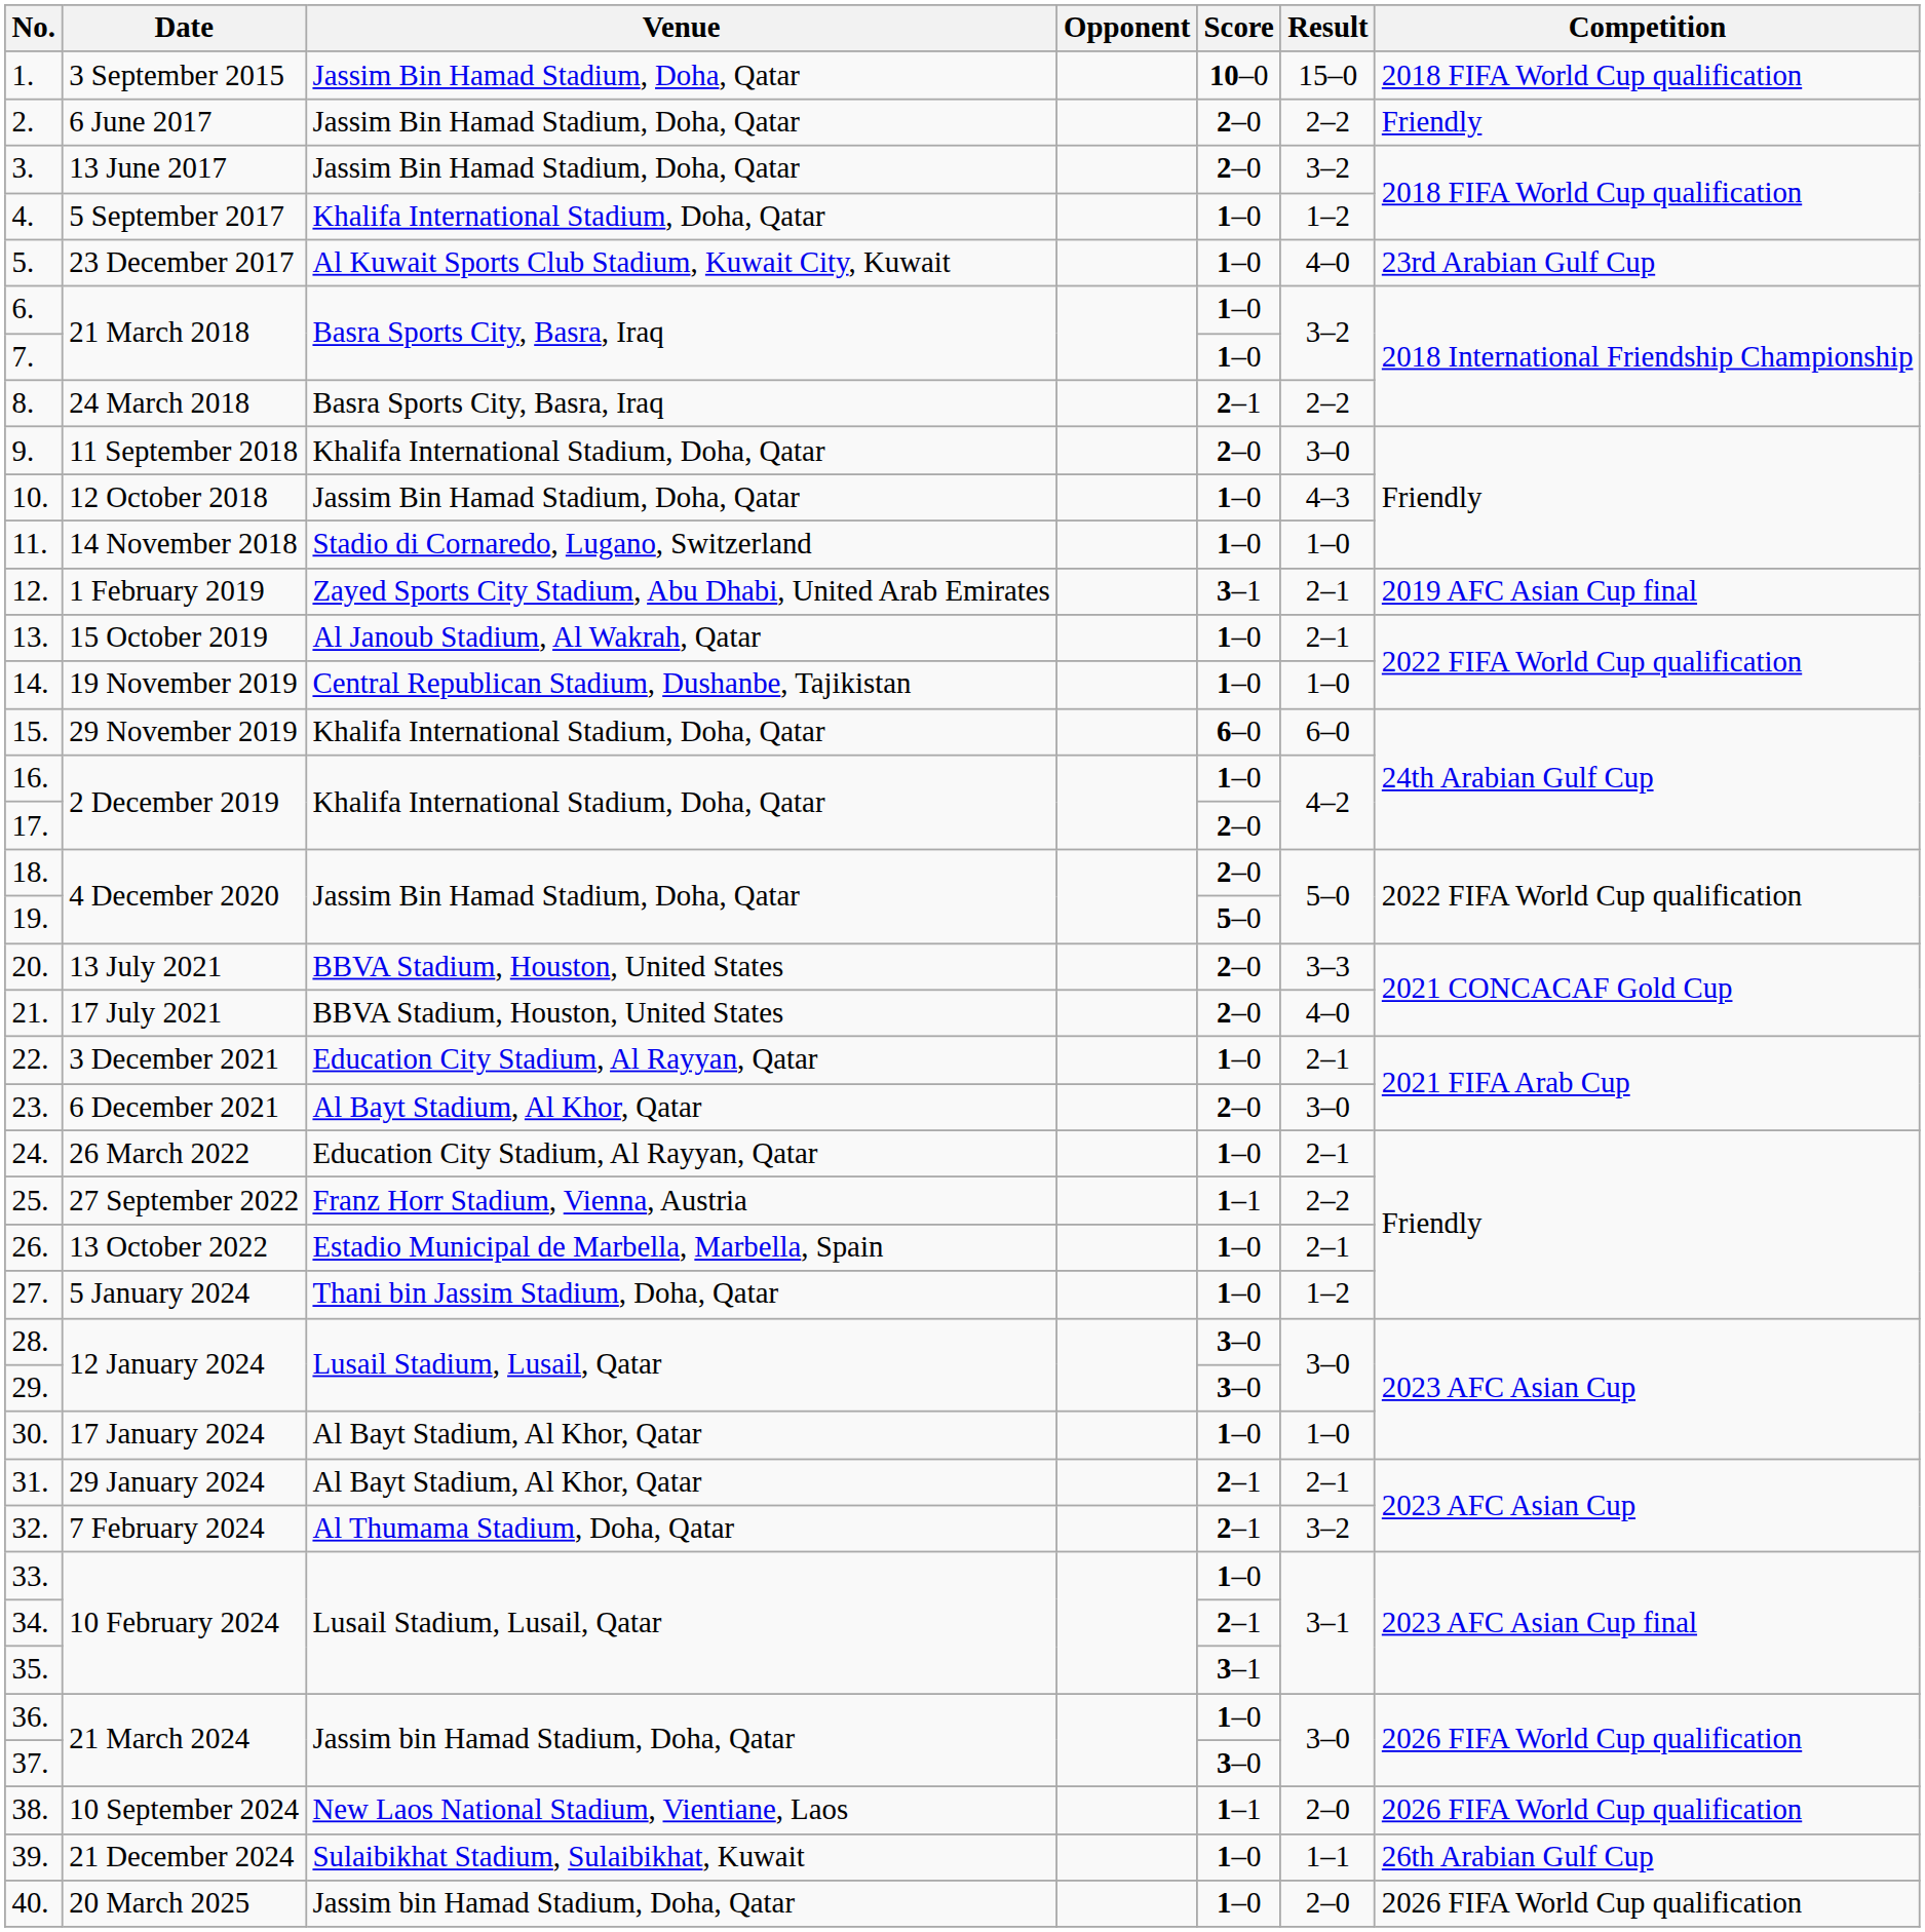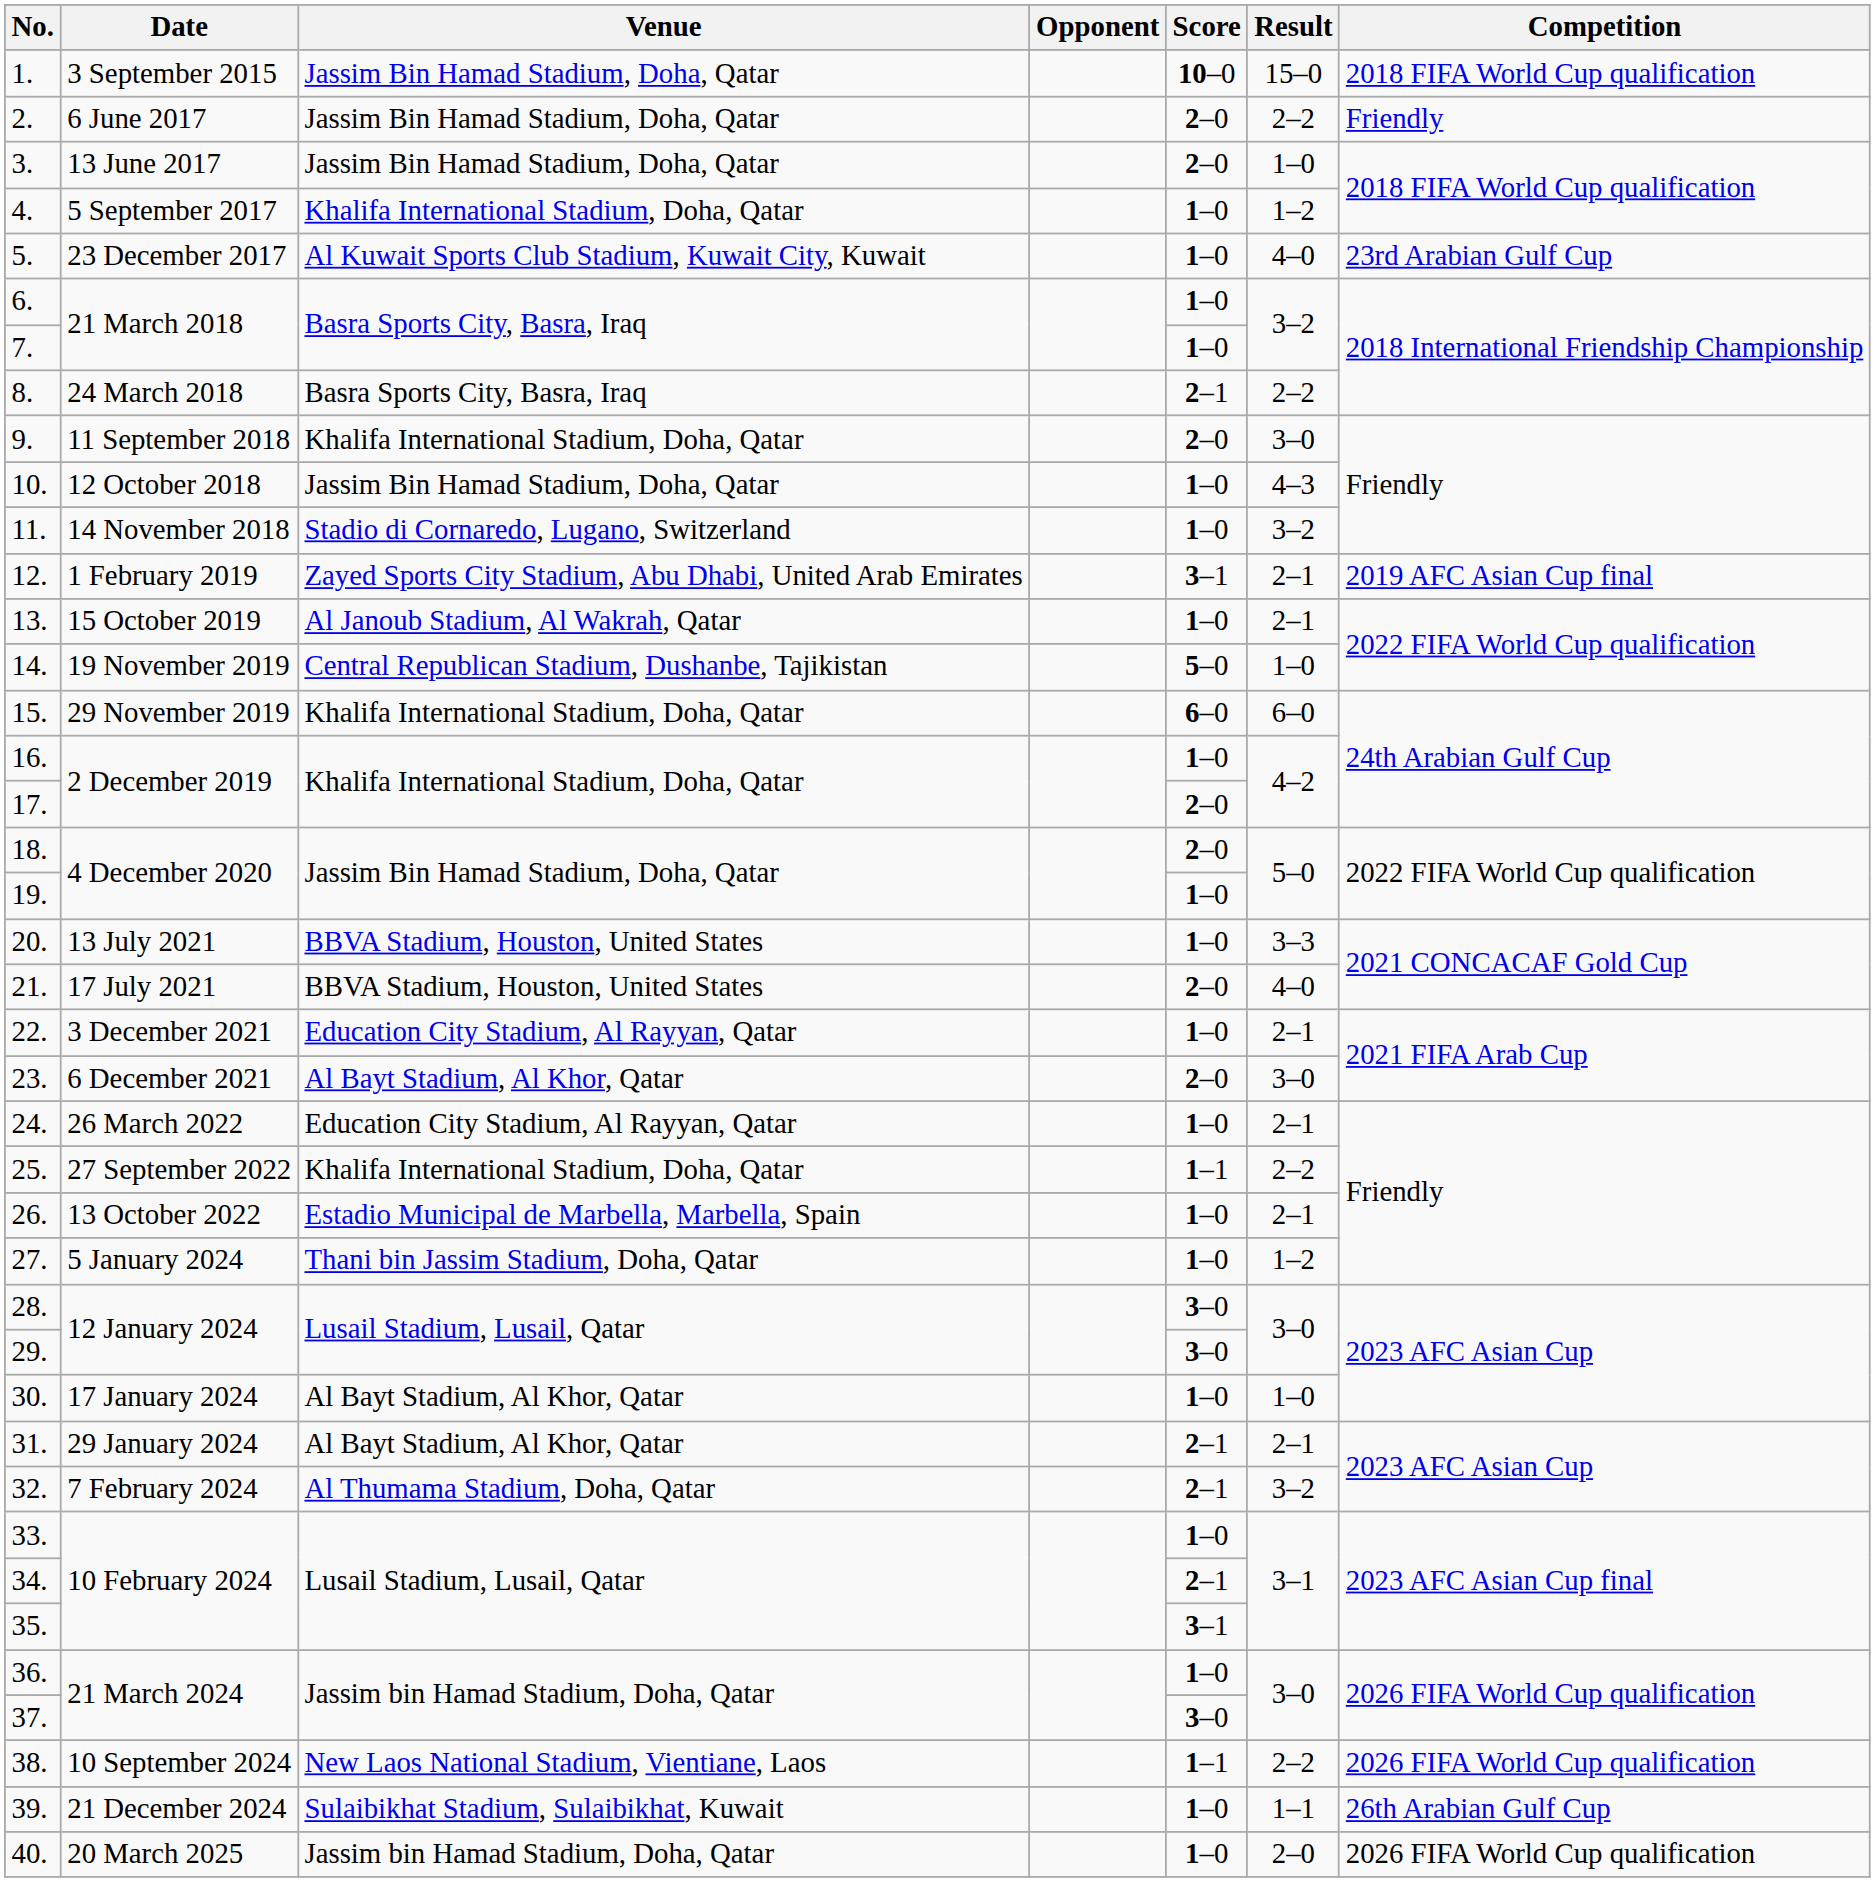 <table class="wikitable plainrowheaders sortable">
 <tr>
 <th>No.</th>
 <th>Date</th>
 <th>Venue</th>
 <th>Opponent</th>
 <th>Score</th>
 <th>Result</th>
 <th>Competition</th>
 </tr>
 <tr>
 <td>1.</td>
 <td>3 September 2015</td>
 <td><a href='#'>Jassim Bin Hamad Stadium</a>, <a href='#'>Doha</a>, Qatar</td>
 <td></td>
 <td align=center><strong>10</strong>–0</td>
 <td align=center>15–0</td>
 <td><a href='#'>2018 FIFA World Cup qualification</a></td>
 </tr>
 <tr>
 <td>2.</td>
 <td>6 June 2017</td>
 <td>Jassim Bin Hamad Stadium, Doha, Qatar</td>
 <td></td>
 <td align=center><strong>2</strong>–0</td>
 <td align=center>2–2</td>
 <td><a href='#'>Friendly</a></td>
 </tr>
 <tr>
 <td>3.</td>
 <td>13 June 2017</td>
 <td>Jassim Bin Hamad Stadium, Doha, Qatar</td>
 <td></td>
 <td align=center><strong>2</strong>–0</td>
-<td align=center>3–2</td>
+<td align=center>1–0</td>
 <td rowspan=2><a href='#'>2018 FIFA World Cup qualification</a></td>
 </tr>
 <tr>
 <td>4.</td>
 <td>5 September 2017</td>
 <td><a href='#'>Khalifa International Stadium</a>, Doha, Qatar</td>
 <td></td>
 <td align=center><strong>1</strong>–0</td>
 <td align=center>1–2</td>
 </tr>
 <tr>
 <td>5.</td>
 <td>23 December 2017</td>
 <td><a href='#'>Al Kuwait Sports Club Stadium</a>, <a href='#'>Kuwait City</a>, Kuwait</td>
 <td></td>
 <td align=center><strong>1</strong>–0</td>
 <td align=center>4–0</td>
 <td><a href='#'>23rd Arabian Gulf Cup</a></td>
 </tr>
 <tr>
 <td>6.</td>
 <td rowspan=2>21 March 2018</td>
 <td rowspan=2><a href='#'>Basra Sports City</a>, <a href='#'>Basra</a>, Iraq</td>
 <td rowspan=2></td>
 <td align="center"><strong>1</strong>–0</td>
 <td rowspan=2 align="center">3–2</td>
 <td rowspan=3><a href='#'>2018 International Friendship Championship</a></td>
 </tr>
 <tr>
 <td>7.</td>
 <td align="center"><strong>1</strong>–0</td>
 </tr>
 <tr>
 <td>8.</td>
 <td>24 March 2018</td>
 <td>Basra Sports City, Basra, Iraq</td>
 <td></td>
 <td align=center><strong>2</strong>–1</td>
 <td align=center>2–2</td>
 </tr>
 <tr>
 <td>9.</td>
 <td>11 September 2018</td>
 <td>Khalifa International Stadium, Doha, Qatar</td>
 <td></td>
 <td align=center><strong>2</strong>–0</td>
 <td align=center>3–0</td>
 <td rowspan="3">Friendly</td>
 </tr>
 <tr>
 <td>10.</td>
 <td>12 October 2018</td>
 <td>Jassim Bin Hamad Stadium, Doha, Qatar</td>
 <td></td>
 <td align=center><strong>1</strong>–0</td>
 <td align=center>4–3</td>
 </tr>
 <tr>
 <td>11.</td>
 <td>14 November 2018</td>
 <td><a href='#'>Stadio di Cornaredo</a>, <a href='#'>Lugano</a>, Switzerland</td>
 <td></td>
 <td align=center><strong>1</strong>–0</td>
-<td align=center>1–0</td>
+<td align=center>3–2</td>
 </tr>
 <tr>
 <td>12.</td>
 <td>1 February 2019</td>
 <td><a href='#'>Zayed Sports City Stadium</a>, <a href='#'>Abu Dhabi</a>, United Arab Emirates</td>
 <td></td>
 <td align="center"><strong>3</strong>–1</td>
 <td align="center">2–1</td>
 <td><a href='#'>2019 AFC Asian Cup final</a></td>
 </tr>
 <tr>
 <td>13.</td>
 <td>15 October 2019</td>
 <td><a href='#'>Al Janoub Stadium</a>, <a href='#'>Al Wakrah</a>, Qatar</td>
 <td></td>
 <td align="center"><strong>1</strong>–0</td>
 <td align="center">2–1</td>
 <td rowspan="2"><a href='#'>2022 FIFA World Cup qualification</a></td>
 </tr>
 <tr>
 <td>14.</td>
 <td>19 November 2019</td>
 <td><a href='#'>Central Republican Stadium</a>, <a href='#'>Dushanbe</a>, Tajikistan</td>
 <td></td>
-<td align="center"><strong>1</strong>–0</td>
+<td align="center"><strong>5</strong>–0</td>
 <td align="center">1–0</td>
 </tr>
 <tr>
 <td>15.</td>
 <td>29 November 2019</td>
 <td>Khalifa International Stadium, Doha, Qatar</td>
 <td></td>
 <td align="center"><strong>6</strong>–0</td>
 <td align="center">6–0</td>
 <td rowspan="3"><a href='#'>24th Arabian Gulf Cup</a></td>
 </tr>
 <tr>
 <td>16.</td>
 <td rowspan="2">2 December 2019</td>
 <td rowspan="2">Khalifa International Stadium, Doha, Qatar</td>
 <td rowspan="2"></td>
 <td align="center"><strong>1</strong>–0</td>
 <td rowspan="2" align="center">4–2</td>
 </tr>
 <tr>
 <td>17.</td>
 <td align="center"><strong>2</strong>–0</td>
 </tr>
 <tr>
 <td>18.</td>
 <td rowspan="2">4 December 2020</td>
 <td rowspan="2">Jassim Bin Hamad Stadium, Doha, Qatar</td>
 <td rowspan="2"></td>
 <td align="center"><strong>2</strong>–0</td>
 <td rowspan="2" align="center">5–0</td>
 <td rowspan="2">2022 FIFA World Cup qualification</td>
 </tr>
 <tr>
 <td>19.</td>
-<td align="center"><strong>5</strong>–0</td>
+<td align="center"><strong>1</strong>–0</td>
 </tr>
 <tr>
 <td>20.</td>
 <td>13 July 2021</td>
 <td><a href='#'>BBVA Stadium</a>, <a href='#'>Houston</a>, United States</td>
 <td></td>
-<td align=center><strong>2</strong>–0</td>
+<td align="center"><strong>1</strong>–0</td>
 <td align="center">3–3</td>
 <td rowspan="2"><a href='#'>2021 CONCACAF Gold Cup</a></td>
 </tr>
 <tr>
 <td>21.</td>
 <td>17 July 2021</td>
 <td>BBVA Stadium, Houston, United States</td>
 <td></td>
 <td align="center"><strong>2</strong>–0</td>
 <td align="center">4–0</td>
 </tr>
 <tr>
 <td>22.</td>
 <td>3 December 2021</td>
 <td><a href='#'>Education City Stadium</a>, <a href='#'>Al Rayyan</a>, Qatar</td>
 <td></td>
 <td align="center"><strong>1</strong>–0</td>
 <td align="center">2–1</td>
 <td rowspan="2"><a href='#'>2021 FIFA Arab Cup</a></td>
 </tr>
 <tr>
 <td>23.</td>
 <td>6 December 2021</td>
 <td><a href='#'>Al Bayt Stadium</a>, <a href='#'>Al Khor</a>, Qatar</td>
 <td></td>
 <td align="center"><strong>2</strong>–0</td>
 <td align="center">3–0</td>
 </tr>
 <tr>
 <td>24.</td>
 <td>26 March 2022</td>
 <td>Education City Stadium, Al Rayyan, Qatar</td>
 <td></td>
 <td align="center"><strong>1</strong>–0</td>
 <td align="center">2–1</td>
 <td rowspan="4">Friendly</td>
 </tr>
 <tr>
 <td>25.</td>
 <td>27 September 2022</td>
-<td><a href='#'>Franz Horr Stadium</a>, <a href='#'>Vienna</a>, Austria</td>
+<td>Khalifa International Stadium, Doha, Qatar</td>
 <td></td>
 <td align="center"><strong>1</strong>–1</td>
 <td align="center">2–2</td>
 </tr>
 <tr>
 <td>26.</td>
 <td>13 October 2022</td>
 <td><a href='#'>Estadio Municipal de Marbella</a>, <a href='#'>Marbella</a>, Spain</td>
 <td></td>
 <td align="center"><strong>1</strong>–0</td>
 <td align="center">2–1</td>
 </tr>
 <tr>
 <td>27.</td>
 <td>5 January 2024</td>
 <td><a href='#'>Thani bin Jassim Stadium</a>, Doha, Qatar</td>
 <td></td>
 <td align="center"><strong>1</strong>–0</td>
 <td align="center">1–2</td>
 </tr>
 <tr>
 <td>28.</td>
 <td rowspan="2">12 January 2024</td>
 <td rowspan="2"><a href='#'>Lusail Stadium</a>, <a href='#'>Lusail</a>, Qatar</td>
 <td rowspan="2"></td>
 <td align="center"><strong>3</strong>–0</td>
 <td align="center" rowspan="2">3–0</td>
 <td rowspan="3"><a href='#'>2023 AFC Asian Cup</a></td>
 </tr>
 <tr>
 <td>29.</td>
 <td align="center"><strong>3</strong>–0</td>
 </tr>
 <tr>
 <td>30.</td>
 <td>17 January 2024</td>
 <td>Al Bayt Stadium, Al Khor, Qatar</td>
 <td></td>
 <td align="center"><strong>1</strong>–0</td>
 <td align="center">1–0</td>
 </tr>
 <tr>
 <td>31.</td>
 <td>29 January 2024</td>
 <td>Al Bayt Stadium, Al Khor, Qatar</td>
 <td></td>
 <td align="center"><strong>2</strong>–1</td>
 <td align="center">2–1</td>
 <td rowspan="2"><a href='#'>2023 AFC Asian Cup</a></td>
 </tr>
 <tr>
 <td>32.</td>
 <td>7 February 2024</td>
 <td><a href='#'>Al Thumama Stadium</a>, Doha, Qatar</td>
 <td></td>
 <td align="center"><strong>2</strong>–1</td>
 <td align="center">3–2</td>
 </tr>
 <tr>
 <td>33.</td>
 <td rowspan="3">10 February 2024</td>
 <td rowspan="3">Lusail Stadium, Lusail, Qatar</td>
 <td rowspan="3"></td>
 <td align="center"><strong>1</strong>–0</td>
 <td align="center" rowspan="3">3–1</td>
 <td rowspan="3"><a href='#'>2023 AFC Asian Cup final</a></td>
 </tr>
 <tr>
 <td>34.</td>
 <td align="center"><strong>2</strong>–1</td>
 </tr>
 <tr>
 <td>35.</td>
 <td align="center"><strong>3</strong>–1</td>
 </tr>
 <tr>
 <td>36.</td>
 <td rowspan="2">21 March 2024</td>
 <td rowspan="2">Jassim bin Hamad Stadium, Doha, Qatar</td>
 <td rowspan="2"></td>
 <td align="center"><strong>1</strong>–0</td>
 <td align="center" rowspan="2">3–0</td>
 <td rowspan="2"><a href='#'>2026 FIFA World Cup qualification</a></td>
 </tr>
 <tr>
 <td>37.</td>
 <td align="center"><strong>3</strong>–0</td>
 </tr>
 <tr>
 <td>38.</td>
 <td>10 September 2024</td>
 <td><a href='#'>New Laos National Stadium</a>, <a href='#'>Vientiane</a>, Laos</td>
 <td></td>
 <td align="center"><strong>1</strong>–1</td>
-<td align="center">2–0</td>
+<td align="center">2–2</td>
 <td><a href='#'>2026 FIFA World Cup qualification</a></td>
 </tr>
 <tr>
 <td>39.</td>
 <td>21 December 2024</td>
 <td><a href='#'>Sulaibikhat Stadium</a>, <a href='#'>Sulaibikhat</a>, Kuwait</td>
 <td></td>
 <td align="center"><strong>1</strong>–0</td>
 <td align="center">1–1</td>
 <td><a href='#'>26th Arabian Gulf Cup</a></td>
 </tr>
 <tr>
 <td>40.</td>
 <td>20 March 2025</td>
 <td>Jassim bin Hamad Stadium, Doha, Qatar</td>
 <td></td>
 <td align="center"><strong>1</strong>–0</td>
 <td align="center">2–0</td>
 <td>2026 FIFA World Cup qualification</td>
 </tr>
 </table>
